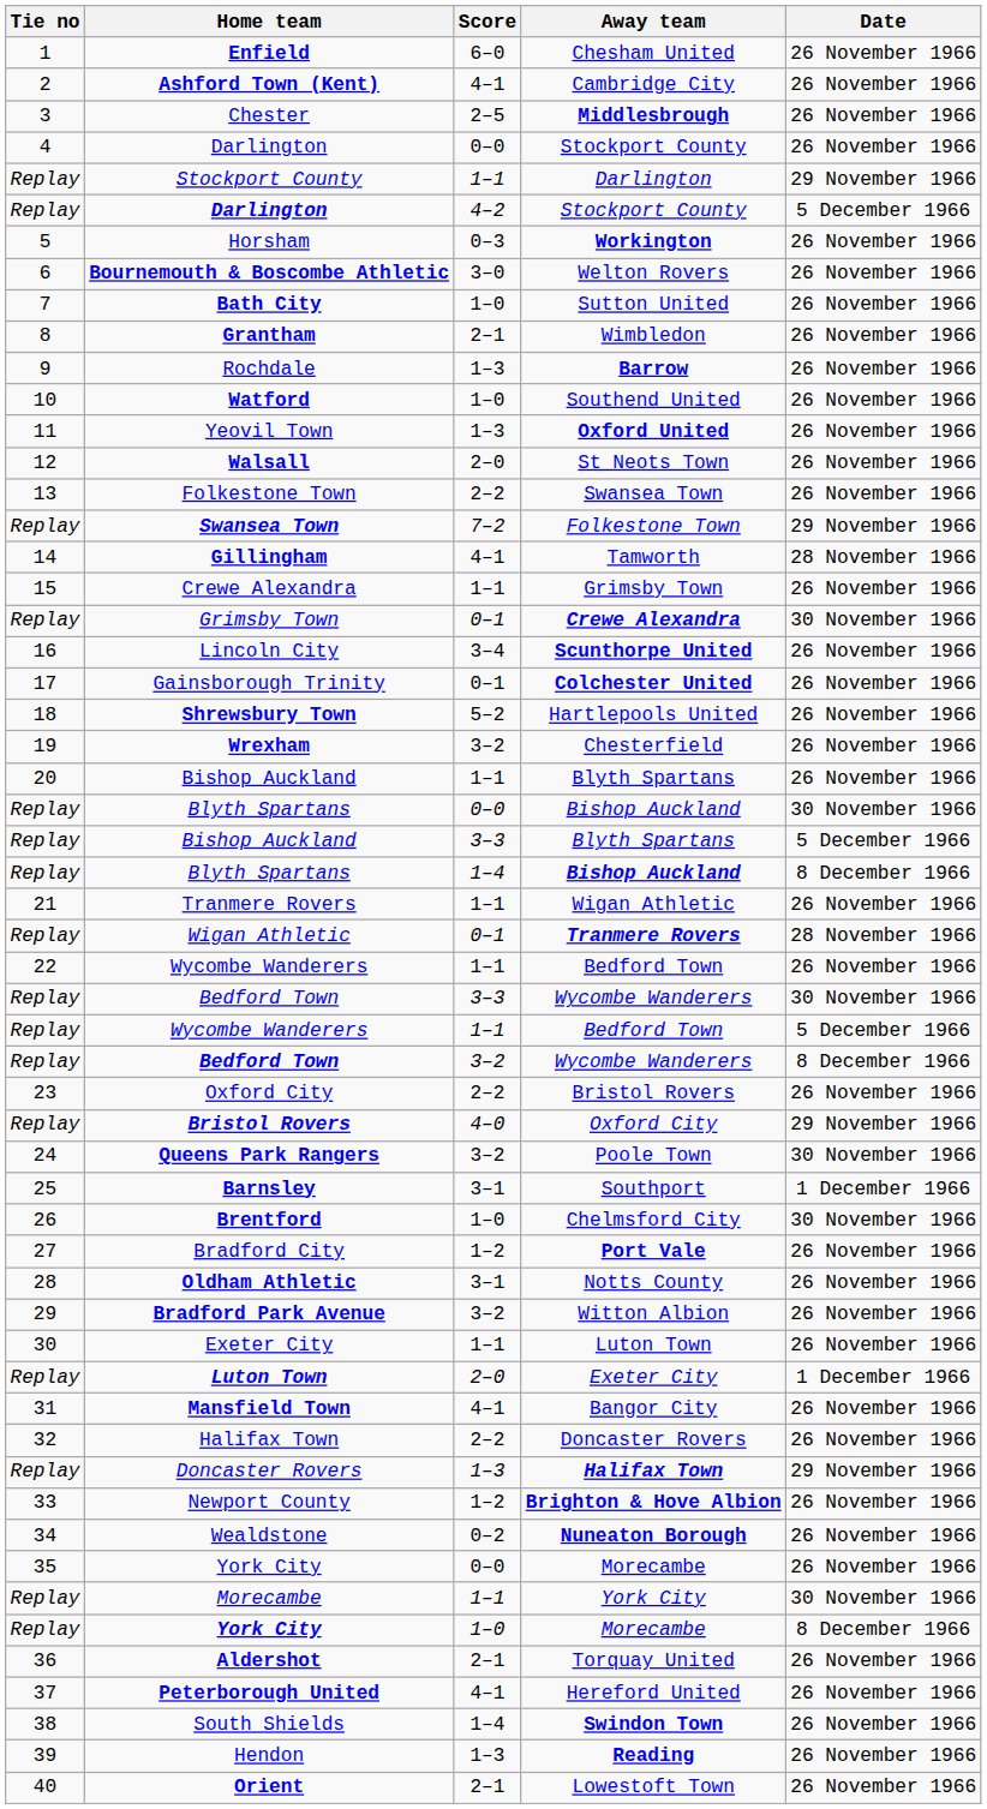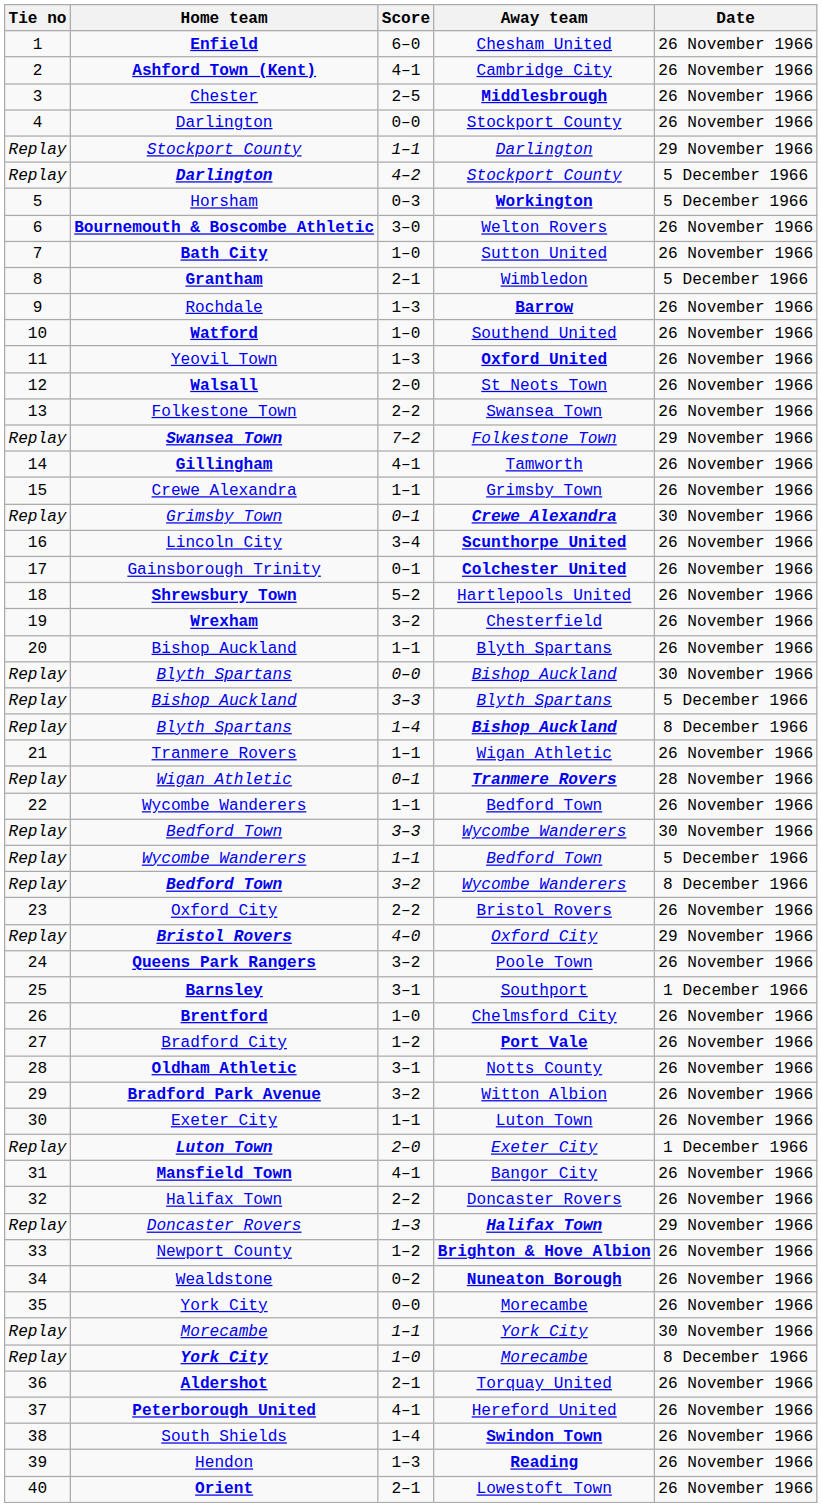 <table class="wikitable" style="text-align: center">
 <tr>
 <th>Tie no</th>
 <th>Home team</th>
 <th>Score</th>
 <th>Away team</th>
 <th>Date</th>
 </tr>
 <tr>
 <td>1</td>
 <td><strong><a href='#'>Enfield</a></strong></td>
 <td>6–0</td>
 <td><a href='#'>Chesham United</a></td>
 <td>26 November 1966</td>
 </tr>
 <tr>
 <td>2</td>
 <td><strong><a href='#'>Ashford Town (Kent)</a></strong></td>
 <td>4–1</td>
 <td><a href='#'>Cambridge City</a></td>
 <td>26 November 1966</td>
 </tr>
 <tr>
 <td>3</td>
 <td><a href='#'>Chester</a></td>
 <td>2–5</td>
 <td><strong><a href='#'>Middlesbrough</a></strong></td>
 <td>26 November 1966</td>
 </tr>
 <tr>
 <td>4</td>
 <td><a href='#'>Darlington</a></td>
 <td>0–0</td>
 <td><a href='#'>Stockport County</a></td>
 <td>26 November 1966</td>
 </tr>
 <tr>
 <td><em>Replay</em></td>
 <td><em><a href='#'>Stockport County</a></em></td>
 <td><em>1–1</em></td>
 <td><em><a href='#'>Darlington</a></em></td>
 <td>29 November 1966</td>
 </tr>
 <tr>
 <td><em>Replay</em></td>
 <td><strong><em><a href='#'>Darlington</a></em></strong></td>
 <td><em>4–2</em></td>
 <td><em><a href='#'>Stockport County</a></em></td>
 <td>5 December 1966</td>
 </tr>
 <tr>
 <td>5</td>
 <td><a href='#'>Horsham</a></td>
 <td>0–3</td>
 <td><strong><a href='#'>Workington</a></strong></td>
-<td>26 November 1966</td>
+<td>5 December 1966</td>
 </tr>
 <tr>
 <td>6</td>
 <td><strong><a href='#'>Bournemouth & Boscombe Athletic</a></strong></td>
 <td>3–0</td>
 <td><a href='#'>Welton Rovers</a></td>
 <td>26 November 1966</td>
 </tr>
 <tr>
 <td>7</td>
 <td><strong><a href='#'>Bath City</a></strong></td>
 <td>1–0</td>
 <td><a href='#'>Sutton United</a></td>
 <td>26 November 1966</td>
 </tr>
 <tr>
 <td>8</td>
 <td><strong><a href='#'>Grantham</a></strong></td>
 <td>2–1</td>
 <td><a href='#'>Wimbledon</a></td>
-<td>26 November 1966</td>
+<td>5 December 1966</td>
 </tr>
 <tr>
 <td>9</td>
 <td><a href='#'>Rochdale</a></td>
 <td>1–3</td>
 <td><strong><a href='#'>Barrow</a></strong></td>
 <td>26 November 1966</td>
 </tr>
 <tr>
 <td>10</td>
 <td><strong><a href='#'>Watford</a></strong></td>
 <td>1–0</td>
 <td><a href='#'>Southend United</a></td>
 <td>26 November 1966</td>
 </tr>
 <tr>
 <td>11</td>
 <td><a href='#'>Yeovil Town</a></td>
 <td>1–3</td>
 <td><strong><a href='#'>Oxford United</a></strong></td>
 <td>26 November 1966</td>
 </tr>
 <tr>
 <td>12</td>
 <td><strong><a href='#'>Walsall</a></strong></td>
 <td>2–0</td>
 <td><a href='#'>St Neots Town</a></td>
 <td>26 November 1966</td>
 </tr>
 <tr>
 <td>13</td>
 <td><a href='#'>Folkestone Town</a></td>
 <td>2–2</td>
 <td><a href='#'>Swansea Town</a></td>
 <td>26 November 1966</td>
 </tr>
 <tr>
 <td><em>Replay</em></td>
 <td><strong><em><a href='#'>Swansea Town</a></em></strong></td>
 <td><em>7–2</em></td>
 <td><em><a href='#'>Folkestone Town</a></em></td>
 <td>29 November 1966</td>
 </tr>
 <tr>
 <td>14</td>
 <td><strong><a href='#'>Gillingham</a></strong></td>
 <td>4–1</td>
 <td><a href='#'>Tamworth</a></td>
-<td>28 November 1966</td>
+<td>26 November 1966</td>
 </tr>
 <tr>
 <td>15</td>
 <td><a href='#'>Crewe Alexandra</a></td>
 <td>1–1</td>
 <td><a href='#'>Grimsby Town</a></td>
 <td>26 November 1966</td>
 </tr>
 <tr>
 <td><em>Replay</em></td>
 <td><em><a href='#'>Grimsby Town</a></em></td>
 <td><em>0–1</em></td>
 <td><strong><em><a href='#'>Crewe Alexandra</a></em></strong></td>
 <td>30 November 1966</td>
 </tr>
 <tr>
 <td>16</td>
 <td><a href='#'>Lincoln City</a></td>
 <td>3–4</td>
 <td><strong><a href='#'>Scunthorpe United</a></strong></td>
 <td>26 November 1966</td>
 </tr>
 <tr>
 <td>17</td>
 <td><a href='#'>Gainsborough Trinity</a></td>
 <td>0–1</td>
 <td><strong><a href='#'>Colchester United</a></strong></td>
 <td>26 November 1966</td>
 </tr>
 <tr>
 <td>18</td>
 <td><strong><a href='#'>Shrewsbury Town</a></strong></td>
 <td>5–2</td>
 <td><a href='#'>Hartlepools United</a></td>
 <td>26 November 1966</td>
 </tr>
 <tr>
 <td>19</td>
 <td><strong><a href='#'>Wrexham</a></strong></td>
 <td>3–2</td>
 <td><a href='#'>Chesterfield</a></td>
 <td>26 November 1966</td>
 </tr>
 <tr>
 <td>20</td>
 <td><a href='#'>Bishop Auckland</a></td>
 <td>1–1</td>
 <td><a href='#'>Blyth Spartans</a></td>
 <td>26 November 1966</td>
 </tr>
 <tr>
 <td><em>Replay</em></td>
 <td><em><a href='#'>Blyth Spartans</a></em></td>
 <td><em>0–0</em></td>
 <td><em><a href='#'>Bishop Auckland</a></em></td>
 <td>30 November 1966</td>
 </tr>
 <tr>
 <td><em>Replay</em></td>
 <td><em><a href='#'>Bishop Auckland</a></em></td>
 <td><em>3–3</em></td>
 <td><em><a href='#'>Blyth Spartans</a></em></td>
 <td>5 December 1966</td>
 </tr>
 <tr>
 <td><em>Replay</em></td>
 <td><em><a href='#'>Blyth Spartans</a></em></td>
 <td><em>1–4</em></td>
 <td><strong><em><a href='#'>Bishop Auckland</a></em></strong></td>
 <td>8 December 1966</td>
 </tr>
 <tr>
 <td>21</td>
 <td><a href='#'>Tranmere Rovers</a></td>
 <td>1–1</td>
 <td><a href='#'>Wigan Athletic</a></td>
 <td>26 November 1966</td>
 </tr>
 <tr>
 <td><em>Replay</em></td>
 <td><em><a href='#'>Wigan Athletic</a></em></td>
 <td><em>0–1</em></td>
 <td><strong><em><a href='#'>Tranmere Rovers</a></em></strong></td>
 <td>28 November 1966</td>
 </tr>
 <tr>
 <td>22</td>
 <td><a href='#'>Wycombe Wanderers</a></td>
 <td>1–1</td>
 <td><a href='#'>Bedford Town</a></td>
 <td>26 November 1966</td>
 </tr>
 <tr>
 <td><em>Replay</em></td>
 <td><em><a href='#'>Bedford Town</a></em></td>
 <td><em>3–3</em></td>
 <td><em><a href='#'>Wycombe Wanderers</a></em></td>
 <td>30 November 1966</td>
 </tr>
 <tr>
 <td><em>Replay</em></td>
 <td><em><a href='#'>Wycombe Wanderers</a></em></td>
 <td><em>1–1</em></td>
 <td><em><a href='#'>Bedford Town</a></em></td>
 <td>5 December 1966</td>
 </tr>
 <tr>
 <td><em>Replay</em></td>
 <td><strong><em><a href='#'>Bedford Town</a></em></strong></td>
 <td><em>3–2</em></td>
 <td><em><a href='#'>Wycombe Wanderers</a></em></td>
 <td>8 December 1966</td>
 </tr>
 <tr>
 <td>23</td>
 <td><a href='#'>Oxford City</a></td>
 <td>2–2</td>
 <td><a href='#'>Bristol Rovers</a></td>
 <td>26 November 1966</td>
 </tr>
 <tr>
 <td><em>Replay</em></td>
 <td><strong><em><a href='#'>Bristol Rovers</a></em></strong></td>
 <td><em>4–0</em></td>
 <td><em><a href='#'>Oxford City</a></em></td>
 <td>29 November 1966</td>
 </tr>
 <tr>
 <td>24</td>
 <td><strong><a href='#'>Queens Park Rangers</a></strong></td>
 <td>3–2</td>
 <td><a href='#'>Poole Town</a></td>
-<td>30 November 1966</td>
+<td>26 November 1966</td>
 </tr>
 <tr>
 <td>25</td>
 <td><strong><a href='#'>Barnsley</a></strong></td>
 <td>3–1</td>
 <td><a href='#'>Southport</a></td>
 <td>1 December 1966</td>
 </tr>
 <tr>
 <td>26</td>
 <td><strong><a href='#'>Brentford</a></strong></td>
 <td>1–0</td>
 <td><a href='#'>Chelmsford City</a></td>
-<td>30 November 1966</td>
+<td>26 November 1966</td>
 </tr>
 <tr>
 <td>27</td>
 <td><a href='#'>Bradford City</a></td>
 <td>1–2</td>
 <td><strong><a href='#'>Port Vale</a></strong></td>
 <td>26 November 1966</td>
 </tr>
 <tr>
 <td>28</td>
 <td><strong><a href='#'>Oldham Athletic</a></strong></td>
 <td>3–1</td>
 <td><a href='#'>Notts County</a></td>
 <td>26 November 1966</td>
 </tr>
 <tr>
 <td>29</td>
 <td><strong><a href='#'>Bradford Park Avenue</a></strong></td>
 <td>3–2</td>
 <td><a href='#'>Witton Albion</a></td>
 <td>26 November 1966</td>
 </tr>
 <tr>
 <td>30</td>
 <td><a href='#'>Exeter City</a></td>
 <td>1–1</td>
 <td><a href='#'>Luton Town</a></td>
 <td>26 November 1966</td>
 </tr>
 <tr>
 <td><em>Replay</em></td>
 <td><strong><em><a href='#'>Luton Town</a></em></strong></td>
 <td><em>2–0</em></td>
 <td><em><a href='#'>Exeter City</a></em></td>
 <td>1 December 1966</td>
 </tr>
 <tr>
 <td>31</td>
 <td><strong><a href='#'>Mansfield Town</a></strong></td>
 <td>4–1</td>
 <td><a href='#'>Bangor City</a></td>
 <td>26 November 1966</td>
 </tr>
 <tr>
 <td>32</td>
 <td><a href='#'>Halifax Town</a></td>
 <td>2–2</td>
 <td><a href='#'>Doncaster Rovers</a></td>
 <td>26 November 1966</td>
 </tr>
 <tr>
 <td><em>Replay</em></td>
 <td><em><a href='#'>Doncaster Rovers</a></em></td>
 <td><em>1–3</em></td>
 <td><strong><em><a href='#'>Halifax Town</a></em></strong></td>
 <td>29 November 1966</td>
 </tr>
 <tr>
 <td>33</td>
 <td><a href='#'>Newport County</a></td>
 <td>1–2</td>
 <td><strong><a href='#'>Brighton & Hove Albion</a></strong></td>
 <td>26 November 1966</td>
 </tr>
 <tr>
 <td>34</td>
 <td><a href='#'>Wealdstone</a></td>
 <td>0–2</td>
 <td><strong><a href='#'>Nuneaton Borough</a></strong></td>
 <td>26 November 1966</td>
 </tr>
 <tr>
 <td>35</td>
 <td><a href='#'>York City</a></td>
 <td>0–0</td>
 <td><a href='#'>Morecambe</a></td>
 <td>26 November 1966</td>
 </tr>
 <tr>
 <td><em>Replay</em></td>
 <td><em><a href='#'>Morecambe</a></em></td>
 <td><em>1–1</em></td>
 <td><em><a href='#'>York City</a></em></td>
 <td>30 November 1966</td>
 </tr>
 <tr>
 <td><em>Replay</em></td>
 <td><strong><em><a href='#'>York City</a></em></strong></td>
 <td><em>1–0</em></td>
 <td><em><a href='#'>Morecambe</a></em></td>
 <td>8 December 1966</td>
 </tr>
 <tr>
 <td>36</td>
 <td><strong><a href='#'>Aldershot</a></strong></td>
 <td>2–1</td>
 <td><a href='#'>Torquay United</a></td>
 <td>26 November 1966</td>
 </tr>
 <tr>
 <td>37</td>
 <td><strong><a href='#'>Peterborough United</a></strong></td>
 <td>4–1</td>
 <td><a href='#'>Hereford United</a></td>
 <td>26 November 1966</td>
 </tr>
 <tr>
 <td>38</td>
 <td><a href='#'>South Shields</a></td>
 <td>1–4</td>
 <td><strong><a href='#'>Swindon Town</a></strong></td>
 <td>26 November 1966</td>
 </tr>
 <tr>
 <td>39</td>
 <td><a href='#'>Hendon</a></td>
 <td>1–3</td>
 <td><strong><a href='#'>Reading</a></strong></td>
 <td>26 November 1966</td>
 </tr>
 <tr>
 <td>40</td>
 <td><strong><a href='#'>Orient</a></strong></td>
 <td>2–1</td>
 <td><a href='#'>Lowestoft Town</a></td>
 <td>26 November 1966</td>
 </tr>
 </table>
